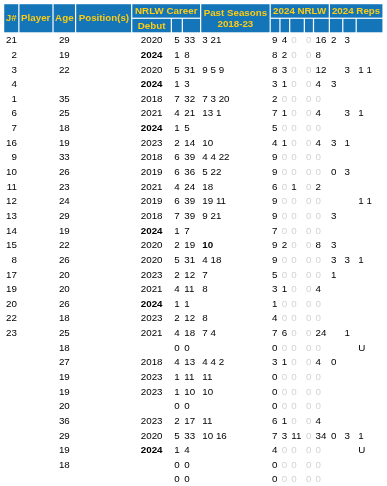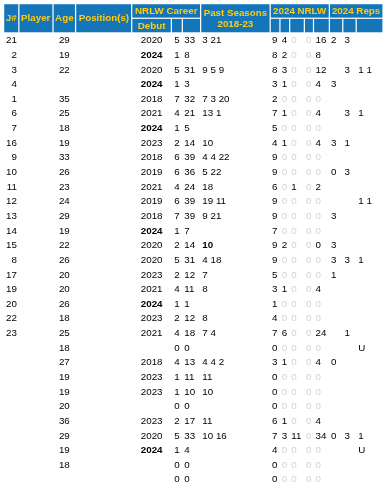 <table class="sortable" border="0" cellspacing="2" cellpadding="2" style="width:100%;" style="text-align:right;">
 <tr style="background:#1476B8; color:#FFCC11">
 <th rowspan=2>J#</th>
 <th rowspan=2 align=center>Player</th>
 <th rowspan=2>Age</th>
 <th rowspan=2>Position(s)</th>
 <th colspan=3 align=center>NRLW Career</th>
 <th rowspan=2 class="unsortable" align=center>Past Seasons<br>2018-23</th>
 <th colspan=5 align=center>2024 NRLW</th>
 <th colspan=3 align=center>2024 Reps</th>
 </tr>
 <tr style="background:#1476B8; color:#FFCC11">
 <th>Debut</th>
 <th></th>
 <th></th>
 <th></th>
 <th class="unsortable"></th>
 <th class="unsortable"></th>
 <th class="unsortable"></th>
 <th></th>
 <th class="unsortable"></th>
 <th class="unsortable"></th>
 <th class="unsortable"></th>
 </tr>
 <tr>
 <td align=right>21</td>
 <td align=left></td>
 <td align=center>29</td>
 <td align=center></td>
 <td align=center>2020</td>
 <td align=center>5</td>
 <td>33</td>
 <td align=left> 3  21</td>
 <td align=left> 9</td>
 <td>4</td>
 <td style="color:lightgray">0</td>
 <td style="color:lightgray">0</td>
 <td>16</td>
 <td> 2</td>
 <td> 3</td>
 <td></td>
 </tr>
 <tr>
 <td align=right>2</td>
 <td align=left></td>
 <td align=center>19</td>
 <td align=center></td>
 <td align=center><strong>2024</strong></td>
 <td align=center>1</td>
 <td>8</td>
 <td align=left></td>
 <td align=left> 8</td>
 <td>2</td>
 <td style="color:lightgray">0</td>
 <td style="color:lightgray">0</td>
 <td>8</td>
 <td></td>
 <td></td>
 <td></td>
 </tr>
 <tr>
 <td align=right>3</td>
 <td align=left></td>
 <td align=center>22</td>
 <td align=center></td>
 <td align=center>2020</td>
 <td align=center>5</td>
 <td>31</td>
 <td align=left> 9  5  9</td>
 <td align=left> 8</td>
 <td>3</td>
 <td style="color:lightgray">0</td>
 <td style="color:lightgray">0</td>
 <td>12</td>
 <td></td>
 <td> 3</td>
 <td> 1  1</td>
 </tr>
 <tr>
 <td align=right>4</td>
 <td align=left></td>
 <td align=center></td>
 <td align=center></td>
 <td align=center><strong>2024</strong></td>
 <td align=center>1</td>
 <td>3</td>
 <td align=left></td>
 <td align=left> 3</td>
 <td>1</td>
 <td style="color:lightgray">0</td>
 <td style="color:lightgray">0</td>
 <td>4</td>
 <td> 3</td>
 <td></td>
 <td></td>
 </tr>
 <tr>
 <td align=right>1</td>
 <td align=left></td>
 <td align=center>35</td>
 <td align=center></td>
 <td align=center>2018</td>
 <td align=center>7</td>
 <td>32</td>
 <td align=left> 7  3  20</td>
 <td align=left> 2</td>
 <td style="color:lightgray">0</td>
 <td style="color:lightgray">0</td>
 <td style="color:lightgray">0</td>
 <td style="color:lightgray">0</td>
 <td></td>
 <td></td>
 <td></td>
 </tr>
 <tr>
 <td align=right>6</td>
 <td align=left></td>
 <td align=center>25</td>
 <td align=center></td>
 <td align=center>2021</td>
 <td align=center>4</td>
 <td>21</td>
 <td align=left> 13  1</td>
 <td align=left> 7</td>
 <td>1</td>
 <td style="color:lightgray">0</td>
 <td style="color:lightgray">0</td>
 <td>4</td>
 <td></td>
 <td> 3</td>
 <td> 1</td>
 </tr>
 <tr>
 <td align=right>7</td>
 <td align=left></td>
 <td align=center>18</td>
 <td align=center></td>
 <td align=center><strong>2024</strong></td>
 <td align=center>1</td>
 <td>5</td>
 <td align=left></td>
 <td align=left> 5</td>
 <td style="color:lightgray">0</td>
 <td style="color:lightgray">0</td>
 <td style="color:lightgray">0</td>
 <td style="color:lightgray">0</td>
 <td></td>
 <td></td>
 <td></td>
 </tr>
 <tr>
 <td align=right>16</td>
 <td align=left></td>
 <td align=center>19</td>
 <td align=center></td>
 <td align=center>2023</td>
 <td align=center>2</td>
 <td>14</td>
 <td align=left> 10</td>
 <td align=left> 4</td>
 <td>1</td>
 <td style="color:lightgray">0</td>
 <td style="color:lightgray">0</td>
 <td>4</td>
 <td> 3</td>
 <td> 1</td>
 <td></td>
 </tr>
 <tr>
 <td align=right>9</td>
 <td align=left></td>
 <td align=center>33</td>
 <td align=center></td>
 <td align=center>2018</td>
 <td align=center>6</td>
 <td>39</td>
 <td align=left> 4  4  22</td>
 <td align=left> 9</td>
 <td style="color:lightgray">0</td>
 <td style="color:lightgray">0</td>
 <td style="color:lightgray">0</td>
 <td style="color:lightgray">0</td>
 <td></td>
 <td></td>
 <td></td>
 </tr>
 <tr>
 <td align=right>10</td>
 <td align=left></td>
 <td align=center>26</td>
 <td align=center></td>
 <td align=center>2019</td>
 <td align=center>6</td>
 <td>36</td>
 <td align=left> 5  22</td>
 <td align=left> 9</td>
 <td style="color:lightgray">0</td>
 <td style="color:lightgray">0</td>
 <td style="color:lightgray">0</td>
 <td style="color:lightgray">0</td>
 <td> 0</td>
 <td> 3</td>
 <td></td>
 </tr>
 <tr>
 <td align=right>11</td>
 <td align=left></td>
 <td align=center>23</td>
 <td align=center></td>
 <td align=center>2021</td>
 <td align=center>4</td>
 <td>24</td>
 <td align=left> 18</td>
 <td align=left> 6</td>
 <td style="color:lightgray">0</td>
 <td>1</td>
 <td style="color:lightgray">0</td>
 <td>2</td>
 <td></td>
 <td></td>
 <td></td>
 </tr>
 <tr>
 <td align=right>12</td>
 <td align=left></td>
 <td align=center>24</td>
 <td align=center></td>
 <td align=center>2019</td>
 <td align=center>6</td>
 <td>39</td>
 <td align=left> 19  11</td>
 <td align=left> 9</td>
 <td style="color:lightgray">0</td>
 <td style="color:lightgray">0</td>
 <td style="color:lightgray">0</td>
 <td style="color:lightgray">0</td>
 <td></td>
 <td></td>
 <td> 1  1</td>
 </tr>
 <tr>
 <td align=right>13</td>
 <td align=left></td>
 <td align=center>29</td>
 <td align=center></td>
 <td align=center>2018</td>
 <td align=center>7</td>
 <td>39</td>
 <td align=left> 9  21</td>
 <td align=left> 9</td>
 <td style="color:lightgray">0</td>
 <td style="color:lightgray">0</td>
 <td style="color:lightgray">0</td>
 <td style="color:lightgray">0</td>
 <td> 3</td>
 <td></td>
 <td></td>
 </tr>
 <tr>
 <td align=right>14</td>
 <td align=left></td>
 <td align=center>19</td>
 <td align=center></td>
 <td align=center><strong>2024</strong></td>
 <td align=center>1</td>
 <td>7</td>
 <td align=left></td>
 <td align=left> 7</td>
 <td style="color:lightgray">0</td>
 <td style="color:lightgray">0</td>
 <td style="color:lightgray">0</td>
 <td style="color:lightgray">0</td>
 <td></td>
 <td></td>
 <td></td>
 </tr>
 <tr>
 <td align=right>15</td>
 <td align=left></td>
 <td align=center>22</td>
 <td align=center></td>
 <td align=center>2020</td>
 <td align=center>2</td>
-<td>19</td>
+<td>14</td>
 <td align=left><strong> 10</strong></td>
 <td align=left> 9</td>
 <td>2</td>
 <td style="color:lightgray">0</td>
 <td style="color:lightgray">0</td>
-<td>8</td>
+<td>0</td>
 <td> 3</td>
 <td></td>
 <td></td>
 </tr>
 <tr>
 <td align=right>8</td>
 <td align=left></td>
 <td align=center>26</td>
 <td align=center></td>
 <td align=center>2020</td>
 <td align=center>5</td>
 <td>31</td>
 <td align=left> 4  18</td>
 <td align=left> 9</td>
 <td style="color:lightgray">0</td>
 <td style="color:lightgray">0</td>
 <td style="color:lightgray">0</td>
 <td style="color:lightgray">0</td>
 <td> 3</td>
 <td> 3</td>
 <td> 1</td>
 </tr>
 <tr>
 <td align=right>17</td>
 <td align=left></td>
 <td align=center>20</td>
 <td align=center></td>
 <td align=center>2023</td>
 <td align=center>2</td>
 <td>12</td>
 <td align=left> 7</td>
 <td align=left> 5</td>
 <td style="color:lightgray">0</td>
 <td style="color:lightgray">0</td>
 <td style="color:lightgray">0</td>
 <td style="color:lightgray">0</td>
 <td> 1</td>
 <td></td>
 <td></td>
 </tr>
 <tr>
 <td align=right>19</td>
 <td align=left></td>
 <td align=center>20</td>
 <td align=center></td>
 <td align=center>2021</td>
 <td align=center>4</td>
 <td>11</td>
 <td align=left> 8</td>
 <td align=left> 3</td>
 <td>1</td>
 <td style="color:lightgray">0</td>
 <td style="color:lightgray">0</td>
 <td>4</td>
 <td></td>
 <td></td>
 <td></td>
 </tr>
 <tr>
 <td align=right>20</td>
 <td align=left></td>
 <td align=center>26</td>
 <td align=center></td>
 <td align=center><strong>2024</strong></td>
 <td align=center>1</td>
 <td>1</td>
 <td align=left></td>
 <td align=left> 1</td>
 <td style="color:lightgray">0</td>
 <td style="color:lightgray">0</td>
 <td style="color:lightgray">0</td>
 <td style="color:lightgray">0</td>
 <td></td>
 <td></td>
 <td></td>
 </tr>
 <tr>
 <td align=right>22</td>
 <td align=left></td>
 <td align=center>18</td>
 <td align=center></td>
 <td align=center>2023</td>
 <td align=center>2</td>
 <td>12</td>
 <td align=left> 8</td>
 <td align=left> 4</td>
 <td style="color:lightgray">0</td>
 <td style="color:lightgray">0</td>
 <td style="color:lightgray">0</td>
 <td style="color:lightgray">0</td>
 <td></td>
 <td></td>
 <td></td>
 </tr>
 <tr>
 <td align=right>23</td>
 <td align=left></td>
 <td align=center>25</td>
 <td align=center></td>
 <td align=center>2021</td>
 <td align=center>4</td>
 <td>18</td>
 <td align=left> 7  4</td>
 <td align=left> 7</td>
 <td>6</td>
 <td style="color:lightgray">0</td>
 <td style="color:lightgray">0</td>
 <td>24</td>
 <td></td>
 <td> 1</td>
 <td></td>
 </tr>
 <tr>
 <td align=right></td>
 <td align=left></td>
 <td align=center>18</td>
 <td align=center></td>
 <td align=center></td>
 <td align=center>0</td>
 <td>0</td>
 <td align=left></td>
 <td align=left> 0</td>
 <td style="color:lightgray">0</td>
 <td style="color:lightgray">0</td>
 <td style="color:lightgray">0</td>
 <td style="color:lightgray">0</td>
 <td></td>
 <td></td>
 <td> U</td>
 </tr>
 <tr>
 <td align=right></td>
 <td align=left></td>
 <td align=center>27</td>
 <td align=center></td>
 <td align=center>2018</td>
 <td align=center>4</td>
 <td>13</td>
 <td align=left> 4  4  2</td>
 <td align=left> 3</td>
 <td>1</td>
 <td style="color:lightgray">0</td>
 <td style="color:lightgray">0</td>
 <td>4</td>
 <td> 0</td>
 <td></td>
 <td></td>
 </tr>
 <tr>
 <td align=right></td>
 <td align=left></td>
 <td align=center>19</td>
 <td align=center></td>
 <td align=center>2023</td>
 <td align=center>1</td>
 <td>11</td>
 <td align=left> 11</td>
 <td align=left> 0</td>
 <td style="color:lightgray">0</td>
 <td style="color:lightgray">0</td>
 <td style="color:lightgray">0</td>
 <td style="color:lightgray">0</td>
 <td></td>
 <td></td>
 <td></td>
 </tr>
 <tr>
 <td align=right></td>
 <td align=left></td>
 <td align=center>19</td>
 <td align=center></td>
 <td align=center>2023</td>
 <td align=center>1</td>
 <td>10</td>
 <td align=left> 10</td>
 <td align=left> 0</td>
 <td style="color:lightgray">0</td>
 <td style="color:lightgray">0</td>
 <td style="color:lightgray">0</td>
 <td style="color:lightgray">0</td>
 <td></td>
 <td></td>
 <td></td>
 </tr>
 <tr>
 <td align=right></td>
 <td align=left></td>
 <td align=center>20</td>
 <td align=center></td>
 <td align=center></td>
 <td align=center>0</td>
 <td>0</td>
 <td align=left></td>
 <td align=left> 0</td>
 <td style="color:lightgray">0</td>
 <td style="color:lightgray">0</td>
 <td style="color:lightgray">0</td>
 <td style="color:lightgray">0</td>
 <td></td>
 <td></td>
 <td></td>
 </tr>
 <tr>
 <td align=right></td>
 <td align=left></td>
 <td align=center>36</td>
 <td align=center></td>
 <td align=center>2023</td>
 <td align=center>2</td>
 <td>17</td>
 <td align=left> 11</td>
 <td align=left> 6</td>
 <td>1</td>
 <td style="color:lightgray">0</td>
 <td style="color:lightgray">0</td>
 <td>4</td>
 <td></td>
 <td></td>
 <td></td>
 </tr>
 <tr>
 <td align=right></td>
 <td align=left></td>
 <td align=center>29</td>
 <td align=center></td>
 <td align=center>2020</td>
 <td align=center>5</td>
 <td>33</td>
 <td align=left> 10  16</td>
 <td align=left> 7</td>
 <td>3</td>
 <td>11</td>
 <td style="color:lightgray">0</td>
 <td>34</td>
 <td> 0</td>
 <td> 3</td>
 <td> 1</td>
 </tr>
 <tr>
 <td align=right></td>
 <td align=left></td>
 <td align=center>19</td>
 <td align=center></td>
 <td align=center><strong>2024</strong></td>
 <td align=center>1</td>
 <td>4</td>
 <td align=left></td>
 <td align=left> 4</td>
 <td style="color:lightgray">0</td>
 <td style="color:lightgray">0</td>
 <td style="color:lightgray">0</td>
 <td style="color:lightgray">0</td>
 <td></td>
 <td></td>
 <td> U</td>
 </tr>
 <tr>
 <td align=right></td>
 <td align=left></td>
 <td align=center>18</td>
 <td align=center></td>
 <td align=center></td>
 <td align=center>0</td>
 <td>0</td>
 <td align=left></td>
 <td align=left> 0</td>
 <td style="color:lightgray">0</td>
 <td style="color:lightgray">0</td>
 <td style="color:lightgray">0</td>
 <td style="color:lightgray">0</td>
 <td></td>
 <td></td>
 <td></td>
 </tr>
 <tr>
 <td align=right></td>
 <td align=left></td>
 <td align=center></td>
 <td align=center></td>
 <td align=center></td>
 <td align=center>0</td>
 <td>0</td>
 <td align=left></td>
 <td align=left> 0</td>
 <td style="color:lightgray">0</td>
 <td style="color:lightgray">0</td>
 <td style="color:lightgray">0</td>
 <td style="color:lightgray">0</td>
 <td></td>
 <td></td>
 <td></td>
 </tr>
 </table>
